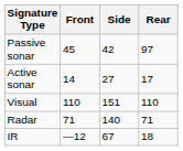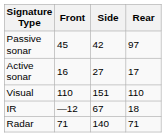 <table class="wikitable">
 <tr>
 <th width="50">Signature Type</th>
 <th width="50">Front</th>
 <th width="50">Side</th>
 <th width="50">Rear</th>
 </tr>
 <tr>
 <td>Passive sonar</td>
 <td>45</td>
 <td>42</td>
 <td>97</td>
 </tr>
 <tr>
 <td>Active sonar</td>
-<td>14</td>
+<td>16</td>
 <td>27</td>
 <td>17</td>
 </tr>
 <tr>
 <td>Visual</td>
 <td>110</td>
 <td>151</td>
 <td>110</td>
 </tr>
 <tr>
+<td>IR</td>
+<td>—12</td>
+<td>67</td>
+<td>18</td>
+</tr>
+<tr>
 <td>Radar</td>
 <td>71</td>
 <td>140</td>
 <td>71</td>
 </tr>
-<tr>
-<td>IR</td>
-<td>—12</td>
-<td>67</td>
-<td>18</td>
-</tr>
 </table>
